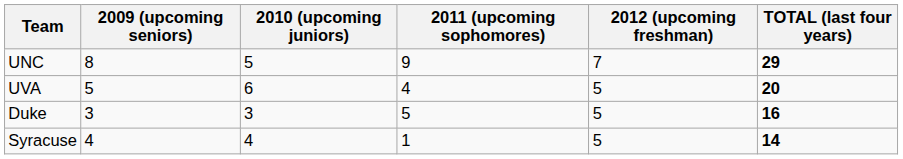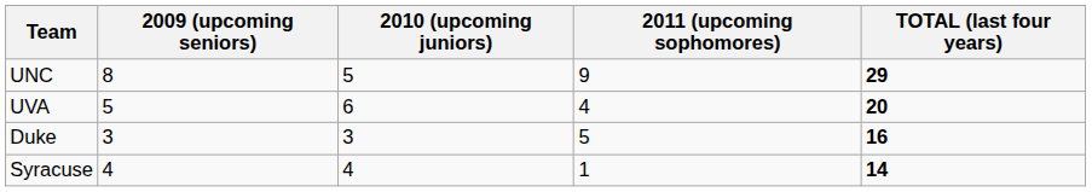 <table class="wikitable">
 <tr ;>
 <th>Team</th>
 <th>2009 (upcoming seniors)</th>
 <th>2010 (upcoming juniors)</th>
 <th>2011 (upcoming sophomores)</th>
-<th>2012 (upcoming freshman)</th>
 <th><strong>TOTAL (last four years)</strong></th>
 </tr>
 <tr>
 <td>UNC</td>
 <td>8</td>
 <td>5</td>
 <td>9</td>
-<td>7</td>
 <td><strong>29</strong></td>
 </tr>
 <tr>
 <td>UVA</td>
 <td>5</td>
 <td>6</td>
 <td>4</td>
-<td>5</td>
 <td><strong>20</strong></td>
 </tr>
 <tr>
 <td>Duke</td>
 <td>3</td>
 <td>3</td>
-<td>5</td>
 <td>5</td>
 <td><strong>16</strong></td>
 </tr>
 <tr>
 <td>Syracuse</td>
 <td>4</td>
 <td>4</td>
 <td>1</td>
-<td>5</td>
 <td><strong>14</strong></td>
 </tr>
 </table>
